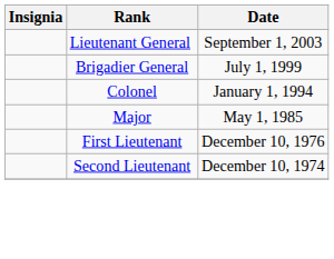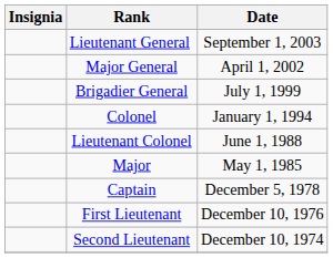 <table class="wikitable">
 <tr>
 <th>Insignia</th>
 <th>Rank</th>
 <th>Date</th>
 </tr>
 <tr style="text-align:center;">
 <td></td>
 <td><a href='#'>Lieutenant General</a> </td>
 <td>September 1, 2003</td>
 </tr>
 <tr style="text-align:center;">
 <td></td>
+<td><a href='#'>Major General</a></td>
+<td>April 1, 2002</td>
+</tr>
+<tr style="text-align:center;">
+<td></td>
 <td><a href='#'>Brigadier General</a></td>
 <td>July 1, 1999</td>
 </tr>
 <tr style="text-align:center;">
 <td></td>
 <td><a href='#'>Colonel</a></td>
 <td>January 1, 1994</td>
 </tr>
 <tr style="text-align:center;">
 <td></td>
+<td><a href='#'>Lieutenant Colonel</a></td>
+<td>June 1, 1988</td>
+</tr>
+<tr style="text-align:center;">
+<td></td>
 <td><a href='#'>Major</a></td>
 <td>May 1, 1985</td>
+</tr>
+<tr style="text-align:center;">
+<td></td>
+<td><a href='#'>Captain</a></td>
+<td>December 5, 1978</td>
 </tr>
 <tr style="text-align:center;">
 <td></td>
 <td><a href='#'>First Lieutenant</a></td>
 <td>December 10, 1976</td>
 </tr>
 <tr style="text-align:center;">
 <td></td>
 <td><a href='#'>Second Lieutenant</a></td>
 <td>December 10, 1974</td>
 </tr>
 <tr>
 </tr>
 </table>
